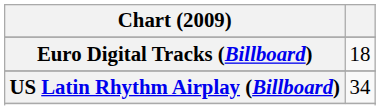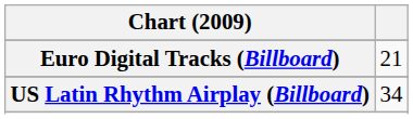 <table class="wikitable sortable plainrowheaders">
 <tr>
 <th>Chart (2009)</th>
 <th></th>
 </tr>
 <tr>
 </tr>
 <tr>
 </tr>
 <tr>
 </tr>
 <tr>
 <th scope="row">Euro Digital Tracks (<em><a href='#'>Billboard</a></em>)</th>
-<td align="center">18</td>
+<td align="center">21</td>
 </tr>
 <tr>
 </tr>
 <tr>
 </tr>
 <tr>
 </tr>
 <tr>
 </tr>
 <tr>
 </tr>
 <tr>
 <th scope="row">US <a href='#'>Latin Rhythm Airplay</a> (<em><a href='#'>Billboard</a></em>)</th>
 <td style="text-align:center;">34</td>
 </tr>
 <tr>
 </tr>
 <tr>
 </tr>
 </table>
